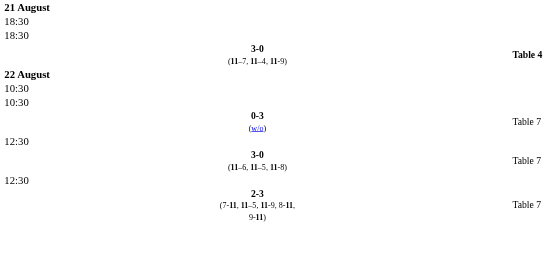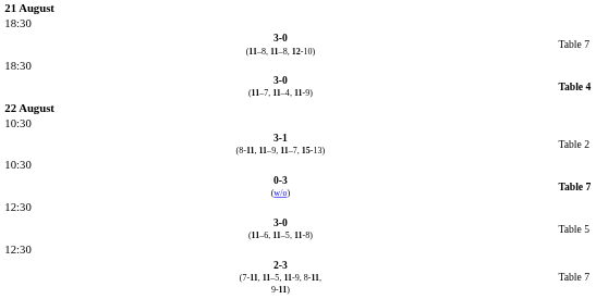 <table style="width:100%;" cellspacing="1">
 <tr>
 <th width=25%></th>
 <th width=10%></th>
 <th width=25%></th>
 </tr>
 <tr>
 <td><strong>21 August</strong></td>
 </tr>
 <tr>
 <td>18:30</td>
+</tr>
+<tr style=font-size:90%>
+<td align=right><strong></strong></td>
+<td align=center><strong> 3-0 </strong><br><small>(<strong>11</strong>–8, <strong>11</strong>–8, <strong>12</strong>-10)</small></td>
+<td></td>
+<td>Table 7</td>
 </tr>
 <tr>
 <td>18:30</td>
 </tr>
 <tr style=font-size:90%>
 <td align=right><strong></strong></td>
 <td align=center><strong> 3-0 </strong><br><small>(<strong>11</strong>–7, <strong>11</strong>–4, <strong>11</strong>-9)</small></td>
 <td></td>
 <td><strong>Table 4</strong></td>
 </tr>
 <tr>
 <td><strong>22 August</strong></td>
 </tr>
 <tr>
 <td>10:30</td>
 </tr>
+<tr style=font-size:90%>
+<td align=right><strong></strong></td>
+<td align=center><strong> 3-1 </strong><br><small>(8-<strong>11</strong>, <strong>11</strong>–9, <strong>11</strong>–7, <strong>15</strong>-13)</small></td>
+<td></td>
+<td>Table 2</td>
+</tr>
 <tr>
 <td>10:30</td>
 </tr>
 <tr style=font-size:90%>
 <td align=right></td>
 <td align=center><strong> 0-3 </strong><br><small>(<a href='#'>w/o</a>)</small></td>
 <td><strong></strong></td>
-<td>Table 7</td>
+<td><strong>Table 7</strong></td>
 </tr>
 <tr>
 <td>12:30</td>
 </tr>
 <tr style=font-size:90%>
 <td align=right><strong></strong></td>
 <td align=center><strong> 3-0 </strong><br><small>(<strong>11</strong>–6, <strong>11</strong>–5, <strong>11</strong>-8)</small></td>
 <td></td>
-<td>Table 7</td>
+<td>Table 5</td>
 </tr>
 <tr>
 <td>12:30</td>
 </tr>
 <tr style=font-size:90%>
 <td align=right></td>
 <td align=center><strong> 2-3 </strong><br><small>(7-<strong>11</strong>, <strong>11</strong>–5, <strong>11</strong>-9, 8-<strong>11</strong>, 9-<strong>11</strong>)</small></td>
 <td><strong></strong></td>
 <td>Table 7</td>
 </tr>
 </table>
